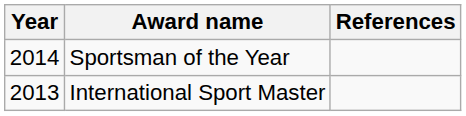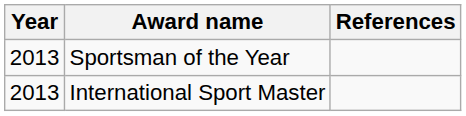 <table class="wikitable">
 <tr>
 <th>Year</th>
 <th>Award name</th>
 <th>References</th>
 </tr>
 <tr>
-<td>2014</td>
+<td>2013</td>
 <td>Sportsman of the Year</td>
 <td></td>
 </tr>
 <tr>
 <td>2013</td>
 <td>International Sport Master</td>
 <td></td>
 </tr>
 </table>
